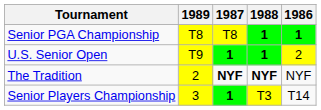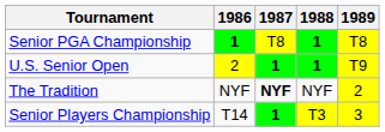 <table class="wikitable" style="font-size:95%;text-align:center;">
 <tr>
 <th>Tournament</th>
-<th>1989</th>
+<th>1986</th>
 <th>1987</th>
 <th>1988</th>
-<th>1986</th>
+<th>1989</th>
 </tr>
 <tr>
 <td align="left"><a href='#'>Senior PGA Championship</a></td>
-<td style="background:yellow;">T8</td>
+<td style="background:lime;"><strong>1</strong></td>
 <td style="background:yellow;">T8</td>
 <td style="background:lime;"><strong>1</strong></td>
-<td style="background:lime;"><strong>1</strong></td>
+<td style="background:yellow;">T8</td>
 </tr>
 <tr>
 <td align="left"><a href='#'>U.S. Senior Open</a></td>
-<td style="background:yellow;">T9</td>
+<td style="background:yellow;">2</td>
 <td style="background:lime;"><strong>1</strong></td>
 <td style="background:lime;"><strong>1</strong></td>
+<td style="background:yellow;">T9</td>
+</tr>
+<tr>
+<td align="left"><a href='#'>The Tradition</a></td>
+<td>NYF</td>
+<td><strong>NYF</strong></td>
+<td>NYF</td>
 <td style="background:yellow;">2</td>
 </tr>
 <tr>
-<td align="left"><a href='#'>The Tradition</a></td>
-<td style="background:yellow;">2</td>
-<td><strong>NYF</strong></td>
-<td><strong>NYF</strong></td>
-<td>NYF</td>
-</tr>
-<tr>
 <td align="left"><a href='#'>Senior Players Championship</a></td>
-<td style="background:yellow;">3</td>
+<td>T14</td>
 <td style="background:lime;"><strong>1</strong></td>
 <td style="background:yellow;">T3</td>
-<td>T14</td>
+<td style="background:yellow;">3</td>
 </tr>
 </table>
